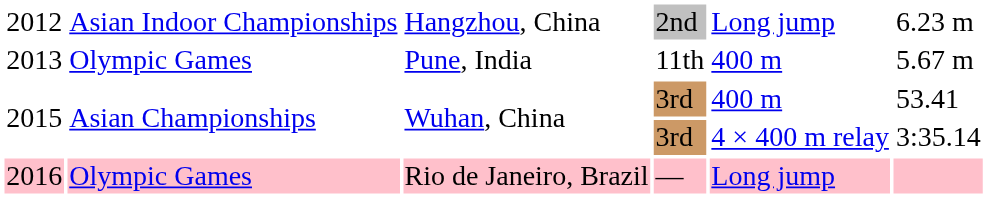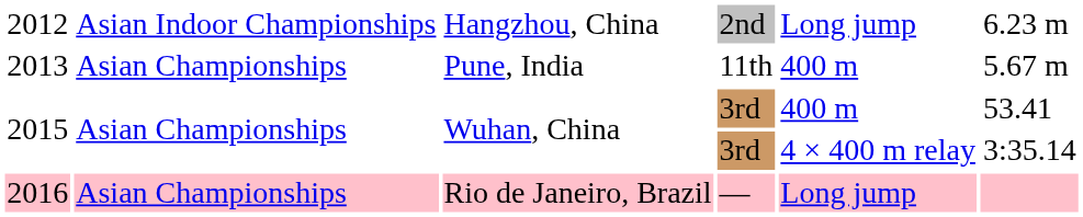 <table>
 <tr>
 <td>2012</td>
 <td><a href='#'>Asian Indoor Championships</a></td>
 <td><a href='#'>Hangzhou</a>, China</td>
 <td bgcolor=silver>2nd</td>
 <td><a href='#'>Long jump</a></td>
 <td>6.23 m</td>
 </tr>
 <tr>
 <td>2013</td>
-<td><a href='#'>Olympic Games</a></td>
+<td><a href='#'>Asian Championships</a></td>
 <td><a href='#'>Pune</a>, India</td>
 <td>11th</td>
 <td><a href='#'>400 m</a></td>
 <td>5.67 m</td>
 </tr>
 <tr>
 <td rowspan=2>2015</td>
 <td rowspan=2><a href='#'>Asian Championships</a></td>
 <td rowspan=2><a href='#'>Wuhan</a>, China</td>
 <td bgcolor=cc9966>3rd</td>
 <td><a href='#'>400 m</a></td>
 <td>53.41</td>
 </tr>
 <tr>
 <td bgcolor=cc9966>3rd</td>
 <td><a href='#'>4 × 400 m relay</a></td>
 <td>3:35.14</td>
 </tr>
 <tr bgcolor=pink>
 <td>2016</td>
-<td><a href='#'>Olympic Games</a></td>
+<td><a href='#'>Asian Championships</a></td>
 <td>Rio de Janeiro, Brazil</td>
 <td>—</td>
 <td><a href='#'>Long jump</a></td>
 <td></td>
 </tr>
 </table>
